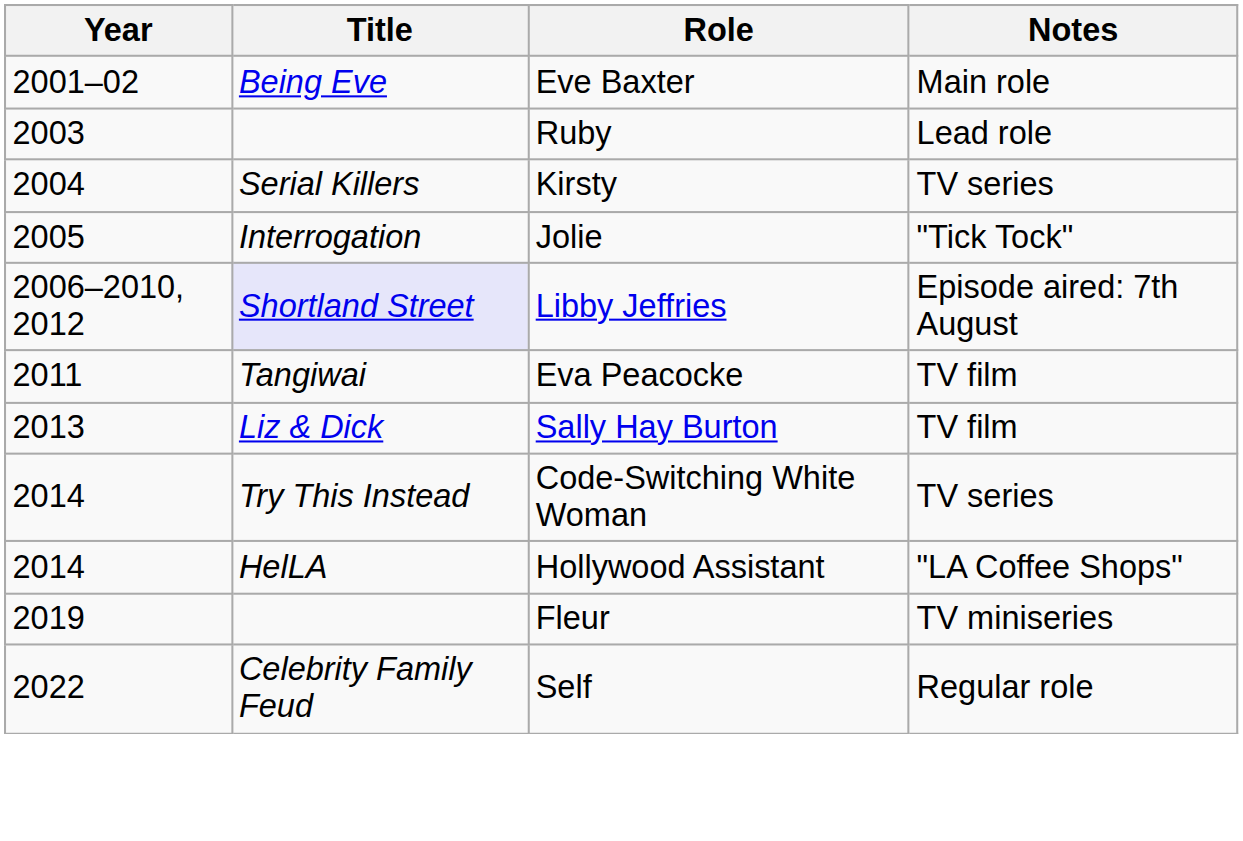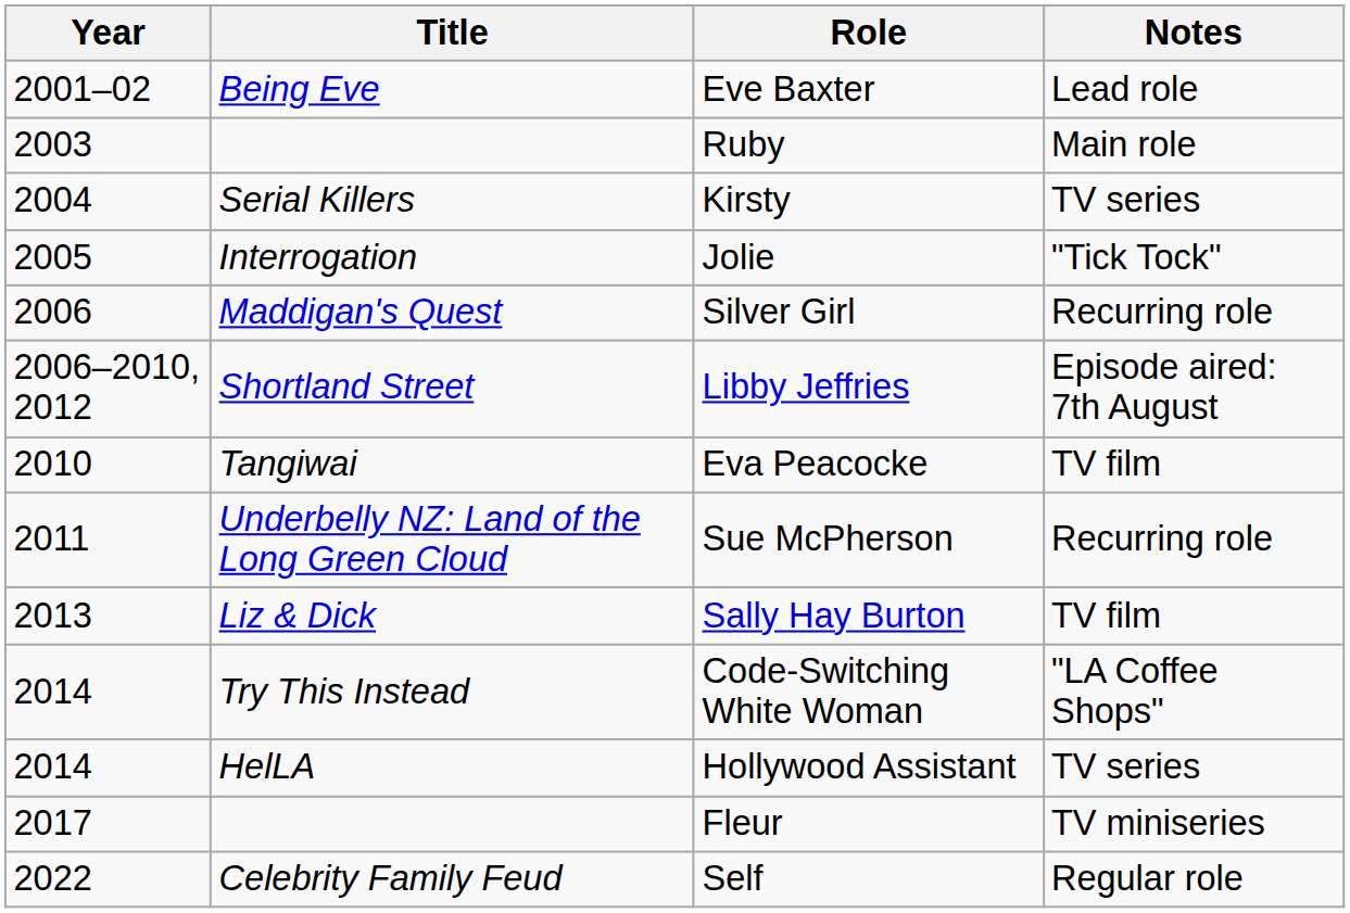 <table class="wikitable sortable">
 <tr>
 <th>Year</th>
 <th>Title</th>
 <th>Role</th>
 <th class="unsortable">Notes</th>
 </tr>
 <tr>
 <td>2001–02</td>
 <td><em><a href='#'>Being Eve</a></em></td>
 <td>Eve Baxter</td>
-<td>Main role</td>
+<td>Lead role</td>
 </tr>
 <tr>
 <td>2003</td>
 <td><em></em></td>
 <td>Ruby</td>
-<td>Lead role</td>
+<td>Main role</td>
 </tr>
 <tr>
 <td>2004</td>
 <td><em>Serial Killers</em></td>
 <td>Kirsty</td>
 <td>TV series</td>
 </tr>
 <tr>
 <td>2005</td>
 <td><em>Interrogation</em></td>
 <td>Jolie</td>
 <td>"Tick Tock"</td>
 </tr>
 <tr>
+<td>2006</td>
+<td><em><a href='#'>Maddigan's Quest</a></em></td>
+<td>Silver Girl</td>
+<td>Recurring role</td>
+</tr>
+<tr>
 <td>2006–2010, 2012</td>
-<td style="background: lavender;"><em><a href='#'>Shortland Street</a></em></td>
+<td><em><a href='#'>Shortland Street</a></em></td>
 <td><a href='#'>Libby Jeffries</a></td>
 <td>Episode aired: 7th August</td>
 </tr>
 <tr>
-<td>2011</td>
+<td>2010</td>
 <td><em>Tangiwai</em></td>
 <td>Eva Peacocke</td>
 <td>TV film</td>
+</tr>
+<tr>
+<td>2011</td>
+<td><em><a href='#'>Underbelly NZ: Land of the Long Green Cloud</a></em></td>
+<td>Sue McPherson</td>
+<td>Recurring role</td>
 </tr>
 <tr>
 <td>2013</td>
 <td><em><a href='#'>Liz & Dick</a></em></td>
 <td><a href='#'>Sally Hay Burton</a></td>
 <td>TV film</td>
 </tr>
 <tr>
 <td>2014</td>
 <td><em>Try This Instead</em></td>
 <td>Code-Switching White Woman</td>
-<td>TV series</td>
+<td>"LA Coffee Shops"</td>
 </tr>
 <tr>
 <td>2014</td>
 <td><em>HelLA</em></td>
 <td>Hollywood Assistant</td>
-<td>"LA Coffee Shops"</td>
+<td>TV series</td>
 </tr>
 <tr>
-<td>2019</td>
+<td>2017</td>
 <td><em></em></td>
 <td>Fleur</td>
 <td>TV miniseries</td>
 </tr>
 <tr>
 <td>2022</td>
 <td><em>Celebrity Family Feud</em></td>
 <td>Self</td>
 <td>Regular role</td>
 </tr>
 </table>
